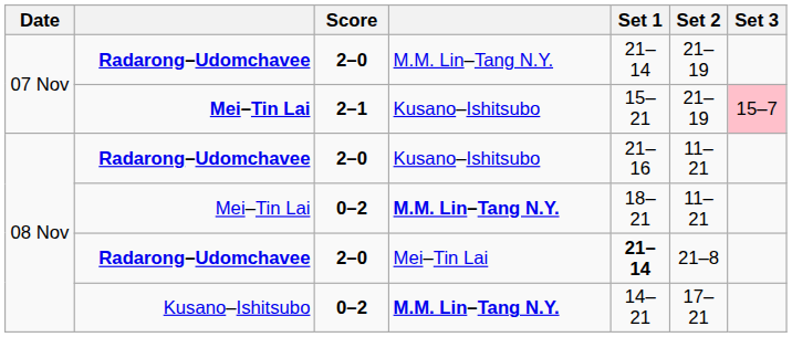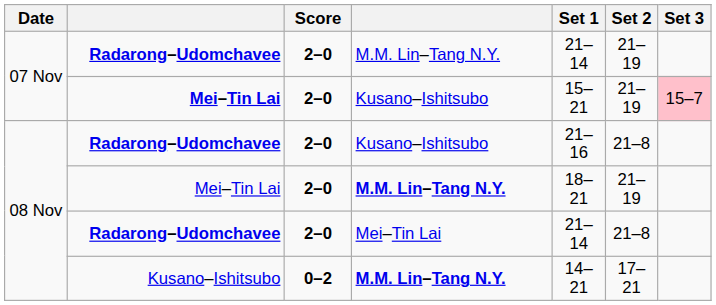 <table class="wikitable" style="text-align: center; font-size:90% ">
 <tr>
 <th width="60">Date</th>
 <th align="right" width="250"></th>
 <th width="60">Score</th>
 <th align="left" width="250"></th>
 <th width="50">Set 1</th>
 <th width="50">Set 2</th>
 <th width="50">Set 3</th>
 </tr>
 <tr>
 <td rowspan=2>07 Nov</td>
 <td align=right><strong><a href='#'>Radarong</a>–<a href='#'>Udomchavee</a> </strong></td>
 <td align=center><strong>2–0</strong></td>
 <td align=left> <a href='#'>M.M. Lin</a>–<a href='#'>Tang N.Y.</a></td>
 <td>21–14</td>
 <td>21–19</td>
 <td></td>
 </tr>
 <tr>
 <td align=right><strong><a href='#'>Mei</a>–<a href='#'>Tin Lai</a> </strong></td>
-<td align=center><strong>2–1</strong></td>
+<td align=center><strong>2–0</strong></td>
 <td align=left> <a href='#'>Kusano</a>–<a href='#'>Ishitsubo</a></td>
 <td>15–21</td>
 <td>21–19</td>
 <td style="background: pink;">15–7</td>
 </tr>
 <tr>
 <td rowspan=4>08 Nov</td>
 <td align=right><strong><a href='#'>Radarong</a>–<a href='#'>Udomchavee</a> </strong></td>
 <td align=center><strong>2–0</strong></td>
 <td align=left> <a href='#'>Kusano</a>–<a href='#'>Ishitsubo</a></td>
 <td>21–16</td>
-<td>11–21</td>
+<td>21–8</td>
 <td></td>
 </tr>
 <tr>
 <td align=right><a href='#'>Mei</a>–<a href='#'>Tin Lai</a> </td>
-<td align=center><strong>0–2</strong></td>
+<td align=center><strong>2–0</strong></td>
 <td align=left><strong> <a href='#'>M.M. Lin</a>–<a href='#'>Tang N.Y.</a></strong></td>
 <td>18–21</td>
-<td>11–21</td>
+<td>21–19</td>
 <td></td>
 </tr>
 <tr>
 <td align=right><strong><a href='#'>Radarong</a>–<a href='#'>Udomchavee</a> </strong></td>
 <td align=center><strong>2–0</strong></td>
 <td align=left> <a href='#'>Mei</a>–<a href='#'>Tin Lai</a></td>
-<td><strong>21–14</strong></td>
+<td>21–14</td>
 <td>21–8</td>
 <td></td>
 </tr>
 <tr>
 <td align=right><a href='#'>Kusano</a>–<a href='#'>Ishitsubo</a> </td>
 <td align=center><strong>0–2</strong></td>
 <td align=left><strong> <a href='#'>M.M. Lin</a>–<a href='#'>Tang N.Y.</a></strong></td>
 <td>14–21</td>
 <td>17–21</td>
 <td></td>
 </tr>
 </table>
